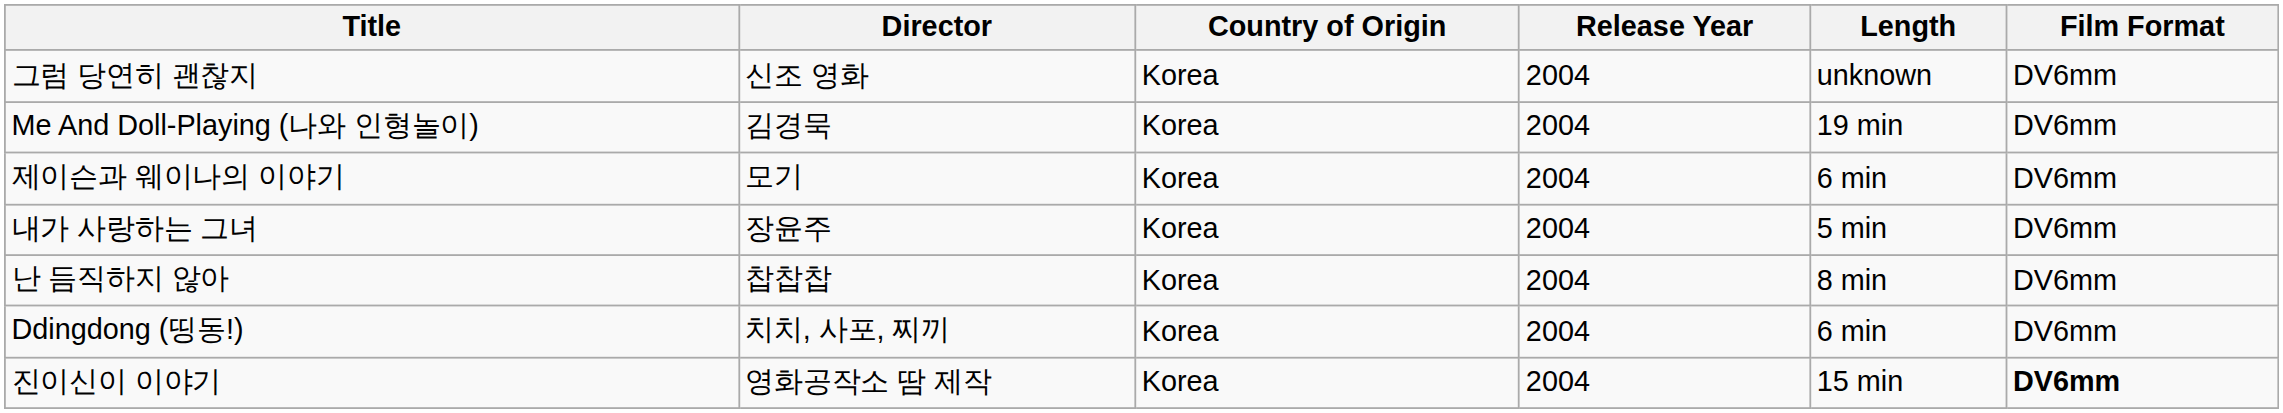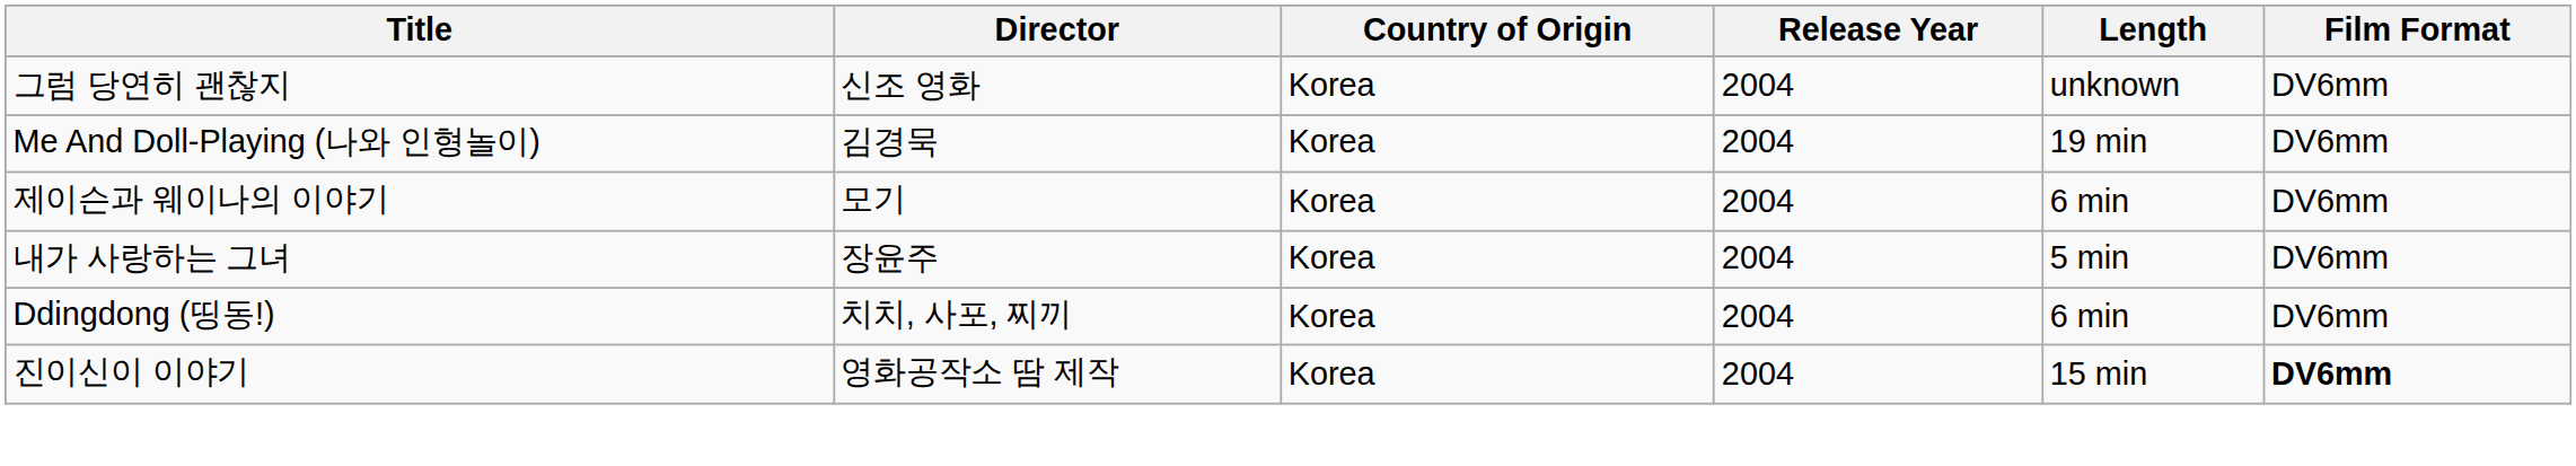 <table class="wikitable" style="width: 100%;">
 <tr>
 <th>Title</th>
 <th>Director</th>
 <th>Country of Origin</th>
 <th>Release Year</th>
 <th>Length</th>
 <th>Film Format</th>
 </tr>
 <tr>
 <td>그럼 당연히 괜찮지</td>
 <td>신조 영화</td>
 <td>Korea</td>
 <td>2004</td>
 <td>unknown</td>
 <td>DV6mm</td>
 </tr>
 <tr>
 <td>Me And Doll-Playing (나와 인형놀이)</td>
 <td>김경묵</td>
 <td>Korea</td>
 <td>2004</td>
 <td>19 min</td>
 <td>DV6mm</td>
 </tr>
 <tr>
 <td>제이슨과 웨이나의 이야기</td>
 <td>모기</td>
 <td>Korea</td>
 <td>2004</td>
 <td>6 min</td>
 <td>DV6mm</td>
 </tr>
 <tr>
 <td>내가 사랑하는 그녀</td>
 <td>장윤주</td>
 <td>Korea</td>
 <td>2004</td>
 <td>5 min</td>
 <td>DV6mm</td>
 </tr>
 <tr>
-<td>난 듬직하지 않아</td>
-<td>찹찹찹</td>
-<td>Korea</td>
-<td>2004</td>
-<td>8 min</td>
-<td>DV6mm</td>
-</tr>
-<tr>
 <td>Ddingdong (띵동!)</td>
 <td>치치, 사포, 찌끼</td>
 <td>Korea</td>
 <td>2004</td>
 <td>6 min</td>
 <td>DV6mm</td>
 </tr>
 <tr>
 <td>진이신이 이야기</td>
 <td>영화공작소 땀 제작</td>
 <td>Korea</td>
 <td>2004</td>
 <td>15 min</td>
 <td><strong>DV6mm</strong></td>
 </tr>
 </table>
